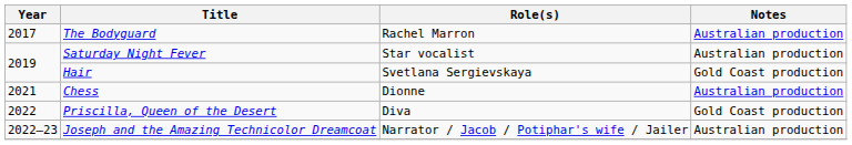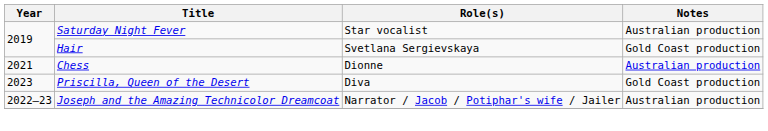 <table class="wikitable sortable">
 <tr>
 <th>Year</th>
 <th>Title</th>
 <th>Role(s)</th>
 <th class="unsortable">Notes</th>
-</tr>
-<tr>
-<td>2017</td>
-<td><em><a href='#'>The Bodyguard</a></em></td>
-<td>Rachel Marron</td>
-<td><a href='#'>Australian production</a></td>
 </tr>
 <tr>
 <td rowspan="2">2019</td>
 <td><em><a href='#'>Saturday Night Fever</a></em></td>
 <td>Star vocalist</td>
 <td>Australian production</td>
 </tr>
 <tr>
 <td><em><a href='#'>Hair</a></em></td>
 <td>Svetlana Sergievskaya</td>
 <td>Gold Coast production</td>
 </tr>
 <tr>
 <td>2021</td>
 <td><em><a href='#'>Chess</a></em></td>
 <td>Dionne</td>
 <td><a href='#'>Australian production</a></td>
 </tr>
 <tr>
-<td>2022</td>
+<td>2023</td>
 <td><em><a href='#'>Priscilla, Queen of the Desert</a></em></td>
 <td>Diva</td>
 <td>Gold Coast production</td>
 </tr>
 <tr>
 <td>2022–23</td>
 <td><em><a href='#'>Joseph and the Amazing Technicolor Dreamcoat</a></em></td>
 <td>Narrator / <a href='#'>Jacob</a> / <a href='#'>Potiphar's wife</a> / Jailer</td>
 <td>Australian production</td>
 </tr>
 <tr>
 </tr>
 </table>
